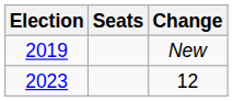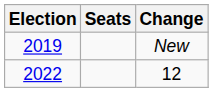 <table class="wikitable" style="font-size:95%;text-align:center;">
 <tr>
 <th>Election</th>
 <th>Seats</th>
 <th>Change</th>
 </tr>
 <tr>
 <td><a href='#'>2019</a></td>
 <td></td>
 <td><em>New</em></td>
 </tr>
 <tr>
-<td><a href='#'>2023</a></td>
+<td><a href='#'>2022</a></td>
 <td></td>
 <td> 12</td>
 </tr>
 </table>
